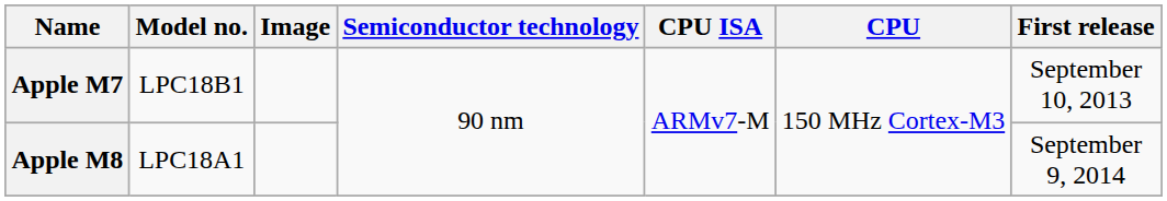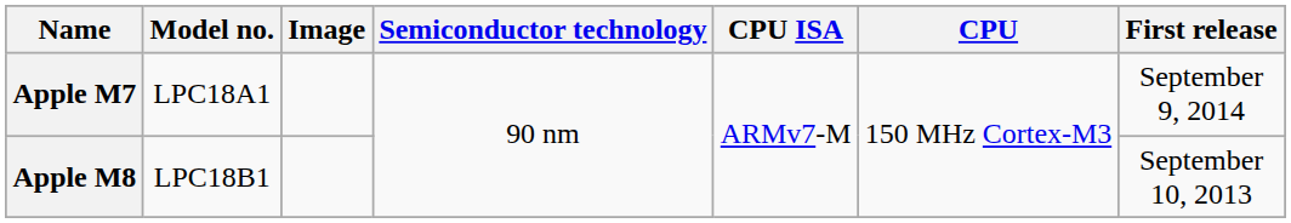 <table class="wikitable sortable" style="font-size:85%; text-align:center">
 <tr>
 <th>Name</th>
 <th>Model no.</th>
 <th>Image</th>
 <th><a href='#'>Semiconductor technology</a></th>
 <th>CPU <a href='#'>ISA</a></th>
 <th><a href='#'>CPU</a></th>
 <th>First release</th>
 </tr>
 <tr>
 <th>Apple M7</th>
-<td>LPC18B1</td>
+<td>LPC18A1</td>
 <td></td>
 <td rowspan="2">90 nm</td>
 <td rowspan="2"><a href='#'>ARMv7</a>-M</td>
 <td rowspan="2">150 MHz <a href='#'>Cortex-M3</a></td>
-<td>September<br>10, 2013</td>
+<td>September<br>9, 2014</td>
 </tr>
 <tr>
 <th>Apple M8</th>
-<td>LPC18A1</td>
+<td>LPC18B1</td>
 <td></td>
-<td>September<br>9, 2014</td>
+<td>September<br>10, 2013</td>
 </tr>
 </table>
